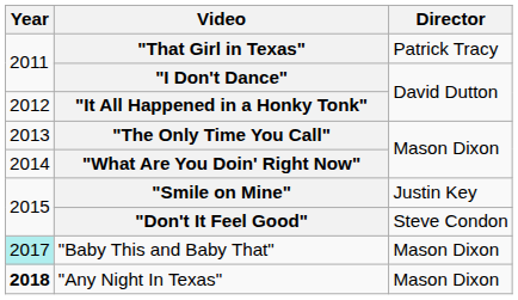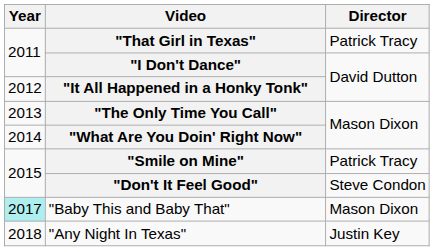 <table class="wikitable plainrowheaders">
 <tr>
 <th>Year</th>
 <th style="width:18em;">Video</th>
 <th>Director</th>
 </tr>
 <tr>
 <td rowspan="2">2011</td>
 <th scope="row">"That Girl in Texas"</th>
 <td>Patrick Tracy</td>
 </tr>
 <tr>
 <th scope="row">"I Don't Dance"</th>
 <td rowspan="2">David Dutton</td>
 </tr>
 <tr>
 <td>2012</td>
 <th scope="row">"It All Happened in a Honky Tonk"</th>
 </tr>
 <tr>
 <td>2013</td>
 <th scope="row">"The Only Time You Call"</th>
 <td rowspan="2">Mason Dixon</td>
 </tr>
 <tr>
 <td>2014</td>
 <th scope="row">"What Are You Doin' Right Now"</th>
 </tr>
 <tr>
 <td rowspan="2">2015</td>
 <th scope="row">"Smile on Mine"</th>
-<td>Justin Key</td>
+<td>Patrick Tracy</td>
 </tr>
 <tr>
 <th scope="row">"Don't It Feel Good"</th>
 <td>Steve Condon</td>
 </tr>
 <tr>
 <td style="background: paleturquoise;">2017</td>
 <td>"Baby This and Baby That"</td>
 <td>Mason Dixon</td>
 </tr>
 <tr>
-<td><strong>2018</strong></td>
+<td>2018</td>
 <td>"Any Night In Texas"</td>
-<td>Mason Dixon</td>
+<td>Justin Key</td>
 </tr>
 </table>
